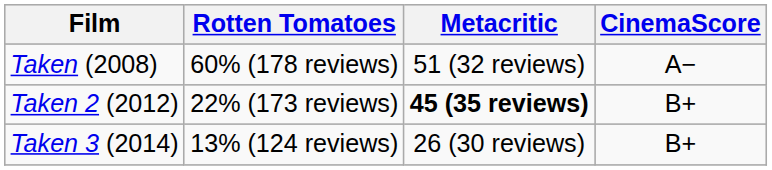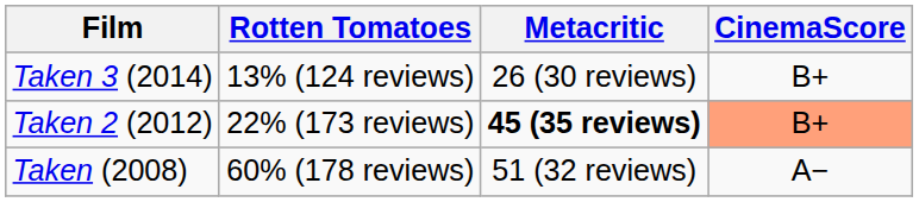 <table class="wikitable plainrowheaders" style="text-align:center">
 <tr>
 <th>Film</th>
 <th><a href='#'>Rotten Tomatoes</a></th>
 <th><a href='#'>Metacritic</a></th>
 <th><a href='#'>CinemaScore</a></th>
 </tr>
 <tr>
+<td style="text-align:left"><em><a href='#'>Taken 3</a></em> (2014)</td>
+<td>13% (124 reviews)</td>
+<td>26 (30 reviews)</td>
+<td>B+</td>
+</tr>
+<tr>
+<td style="text-align:left"><em><a href='#'>Taken 2</a></em> (2012)</td>
+<td>22% (173 reviews)</td>
+<td><strong>45 (35 reviews)</strong></td>
+<td style="background: lightsalmon;">B+</td>
+</tr>
+<tr>
 <td style="text-align:left"><a href='#'><em>Taken</em></a> (2008)</td>
 <td>60% (178 reviews)</td>
 <td>51 (32 reviews)</td>
 <td>A−</td>
 </tr>
-<tr>
-<td style="text-align:left"><em><a href='#'>Taken 2</a></em> (2012)</td>
-<td>22% (173 reviews)</td>
-<td><strong>45 (35 reviews)</strong></td>
-<td>B+</td>
-</tr>
-<tr>
-<td style="text-align:left"><em><a href='#'>Taken 3</a></em> (2014)</td>
-<td>13% (124 reviews)</td>
-<td>26 (30 reviews)</td>
-<td>B+</td>
-</tr>
 </table>
